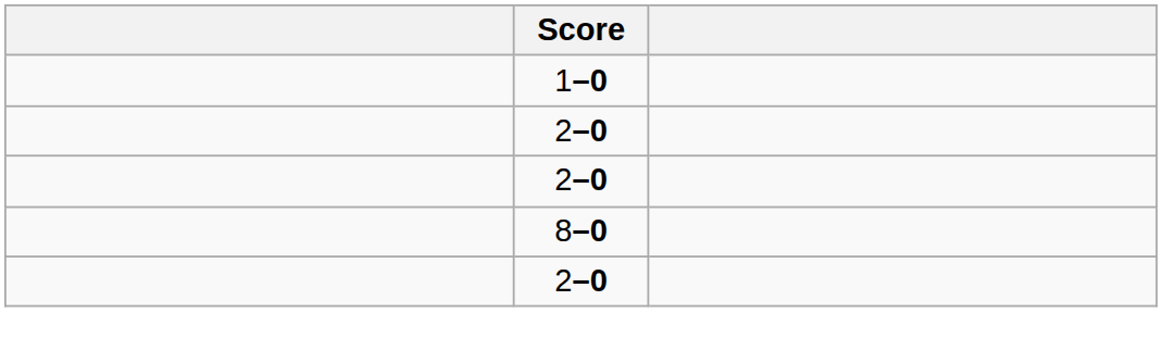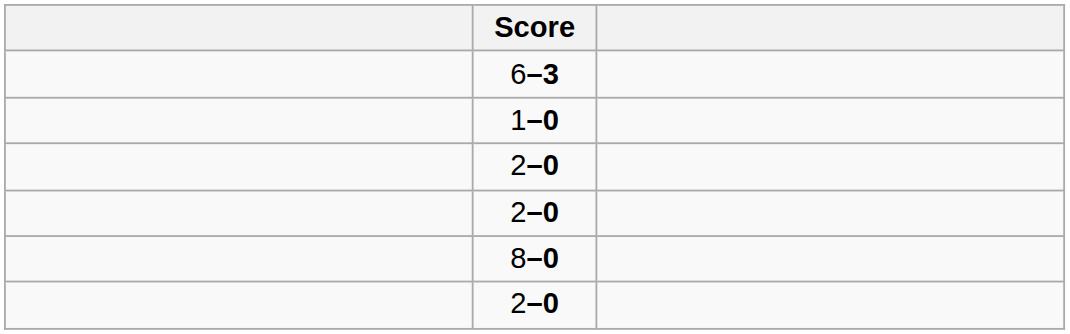 <table class="wikitable" style="text-align: center;">
 <tr>
 <th width=250></th>
 <th width=60>Score</th>
 <th width=250></th>
+</tr>
+<tr>
+<td align=left><strong></td>
+<td></strong>6<strong>–3</td>
+<td align=left></td>
 </tr>
 <tr>
 <td align=left></strong><strong></td>
 <td></strong>1<strong>–0</td>
 <td align=left></td>
 </tr>
 <tr>
 <td align=left></strong><strong></td>
 <td></strong>2<strong>–0</td>
 <td align=left></td>
 </tr>
 <tr>
 <td align=left></strong><strong></td>
 <td></strong>2<strong>–0</td>
 <td align=left></td>
 </tr>
 <tr>
 <td align=left></strong><strong></td>
 <td></strong>8<strong>–0</td>
 <td align=left></td>
 </tr>
 <tr>
 <td align=left></strong><strong></td>
 <td></strong>2<strong>–0</td>
 <td align=left></td>
 </tr>
 </table>
